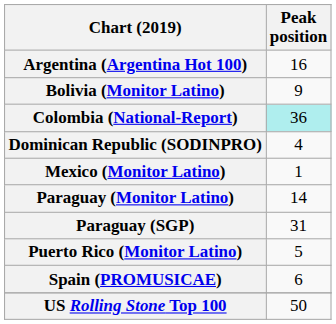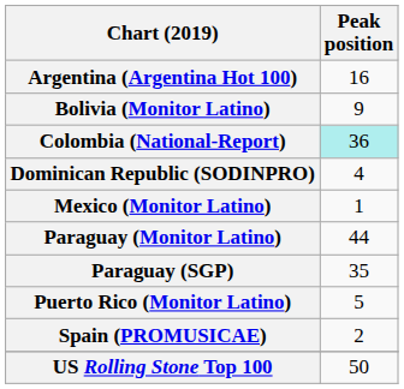 <table class="wikitable sortable plainrowheaders" style="text-align:center">
 <tr>
 <th scope="col">Chart (2019)</th>
 <th scope="col">Peak<br>position</th>
 </tr>
 <tr>
 <th scope="row">Argentina (<a href='#'>Argentina Hot 100</a>)</th>
 <td>16</td>
 </tr>
 <tr>
 <th scope="row">Bolivia (<a href='#'>Monitor Latino</a>)</th>
 <td>9</td>
 </tr>
 <tr>
 <th scope="row">Colombia (<a href='#'>National-Report</a>)</th>
 <td style="background: paleturquoise;">36</td>
 </tr>
 <tr>
 <th scope="row">Dominican Republic (SODINPRO)</th>
 <td>4</td>
 </tr>
 <tr>
 <th scope="row">Mexico (<a href='#'>Monitor Latino</a>)</th>
 <td>1</td>
 </tr>
 <tr>
 <th scope="row">Paraguay (<a href='#'>Monitor Latino</a>)</th>
-<td>14</td>
+<td>44</td>
 </tr>
 <tr>
 <th scope="row">Paraguay (SGP)</th>
-<td>31</td>
+<td>35</td>
 </tr>
 <tr>
 <th scope="row">Puerto Rico (<a href='#'>Monitor Latino</a>)</th>
 <td>5</td>
 </tr>
 <tr>
 <th scope="row">Spain (<a href='#'>PROMUSICAE</a>)</th>
-<td>6</td>
+<td>2</td>
 </tr>
 <tr>
 </tr>
 <tr>
 </tr>
 <tr>
 </tr>
 <tr>
 </tr>
 <tr>
 <th scope="row">US <a href='#'><em>Rolling Stone</em> Top 100</a></th>
 <td>50</td>
 </tr>
 </table>
